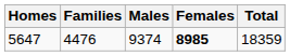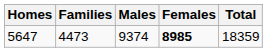 <table class="wikitable">
 <tr>
 <th>Homes</th>
 <th>Families</th>
 <th>Males</th>
 <th>Females</th>
 <th>Total</th>
 </tr>
 <tr>
 <td>5647</td>
-<td>4476</td>
+<td>4473</td>
 <td>9374</td>
 <td><strong>8985</strong></td>
 <td>18359</td>
 </tr>
 </table>
